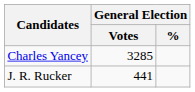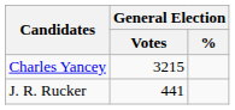 <table class=wikitable>
 <tr>
 <th colspan=1 rowspan=2><strong>Candidates</strong></th>
 <th colspan=2><strong>General Election</strong></th>
 </tr>
 <tr>
 <th>Votes</th>
 <th>%</th>
 </tr>
 <tr>
 <td><a href='#'>Charles Yancey</a></td>
-<td align="right">3285</td>
+<td align="right">3215</td>
 <td align="right"></td>
 </tr>
 <tr>
 <td>J. R. Rucker</td>
 <td align="right">441</td>
 <td align="right"></td>
 </tr>
 </table>
